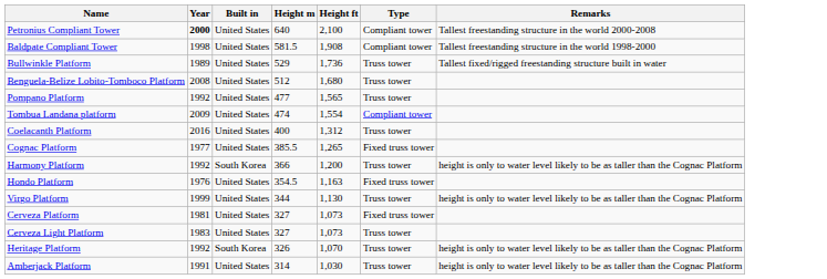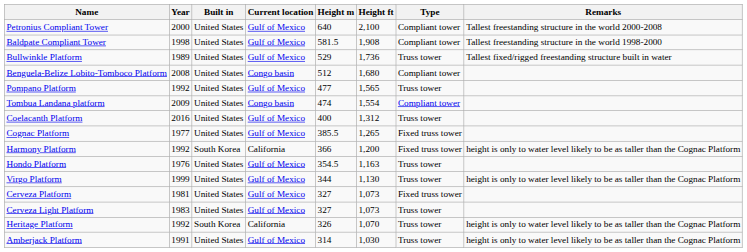 <table class="wikitable sortable"  style="font-size: 90%;">
 <tr>
 <th>Name</th>
 <th>Year</th>
 <th>Built in</th>
+<th>Current location</th>
 <th>Height m</th>
 <th>Height ft</th>
 <th>Type</th>
 <th>Remarks</th>
 </tr>
 <tr>
 <td><a href='#'>Petronius Compliant Tower</a></td>
-<td><strong>2000</strong></td>
+<td>2000</td>
 <td>United States</td>
+<td><a href='#'>Gulf of Mexico</a></td>
 <td>640</td>
 <td>2,100</td>
 <td>Compliant tower</td>
 <td>Tallest freestanding structure in the world 2000-2008</td>
 </tr>
 <tr>
 <td><a href='#'>Baldpate Compliant Tower</a></td>
 <td>1998</td>
 <td>United States</td>
+<td><a href='#'>Gulf of Mexico</a></td>
 <td>581.5</td>
 <td>1,908</td>
 <td>Compliant tower</td>
 <td>Tallest freestanding structure in the world 1998-2000</td>
 </tr>
 <tr>
 <td><a href='#'>Bullwinkle Platform</a></td>
 <td>1989</td>
 <td>United States</td>
+<td><a href='#'>Gulf of Mexico</a></td>
 <td>529</td>
 <td>1,736</td>
 <td>Truss tower</td>
 <td>Tallest fixed/rigged freestanding structure built in water</td>
 </tr>
 <tr>
 <td><a href='#'>Benguela-Belize Lobito-Tomboco Platform</a></td>
 <td>2008</td>
 <td>United States</td>
+<td><a href='#'>Congo basin</a></td>
 <td>512</td>
 <td>1,680</td>
-<td>Truss tower</td>
+<td>Compliant tower</td>
 <td></td>
 </tr>
 <tr>
 <td><a href='#'>Pompano Platform</a></td>
 <td>1992</td>
 <td>United States</td>
+<td><a href='#'>Gulf of Mexico</a></td>
 <td>477</td>
 <td>1,565</td>
 <td>Truss tower</td>
 <td></td>
 </tr>
 <tr>
 <td><a href='#'>Tombua Landana platform</a></td>
 <td>2009</td>
 <td>United States</td>
+<td><a href='#'>Congo basin</a></td>
 <td>474</td>
 <td>1,554</td>
 <td><a href='#'>Compliant tower</a></td>
 <td></td>
 </tr>
 <tr>
 <td><a href='#'>Coelacanth Platform</a></td>
 <td>2016</td>
 <td>United States</td>
+<td><a href='#'>Gulf of Mexico</a></td>
 <td>400</td>
 <td>1,312</td>
 <td>Truss tower</td>
 <td></td>
 </tr>
 <tr>
 <td><a href='#'>Cognac Platform</a></td>
 <td>1977</td>
 <td>United States</td>
+<td><a href='#'>Gulf of Mexico</a></td>
 <td>385.5</td>
 <td>1,265</td>
 <td>Fixed truss tower</td>
 <td></td>
 </tr>
 <tr>
 <td><a href='#'>Harmony Platform</a></td>
 <td>1992</td>
 <td>South Korea</td>
+<td>California</td>
 <td>366</td>
 <td>1,200</td>
-<td>Truss tower</td>
+<td>Fixed truss tower</td>
 <td>height is only to water level likely to be as taller than the Cognac Platform</td>
 </tr>
 <tr>
 <td><a href='#'>Hondo Platform</a></td>
 <td>1976</td>
 <td>United States</td>
+<td><a href='#'>Gulf of Mexico</a></td>
 <td>354.5</td>
 <td>1,163</td>
-<td>Fixed truss tower</td>
+<td>Truss tower</td>
 <td></td>
 </tr>
 <tr>
 <td><a href='#'>Virgo Platform</a></td>
 <td>1999</td>
 <td>United States</td>
+<td><a href='#'>Gulf of Mexico</a></td>
 <td>344</td>
 <td>1,130</td>
 <td>Truss tower</td>
 <td>height is only to water level likely to be as taller than the Cognac Platform</td>
 </tr>
 <tr>
 <td><a href='#'>Cerveza Platform</a></td>
 <td>1981</td>
 <td>United States</td>
+<td><a href='#'>Gulf of Mexico</a></td>
 <td>327</td>
 <td>1,073</td>
 <td>Fixed truss tower</td>
 <td></td>
 </tr>
 <tr>
 <td><a href='#'>Cerveza Light Platform</a></td>
 <td>1983</td>
 <td>United States</td>
+<td><a href='#'>Gulf of Mexico</a></td>
 <td>327</td>
 <td>1,073</td>
 <td>Truss tower</td>
 <td></td>
 </tr>
 <tr>
 <td><a href='#'>Heritage Platform</a></td>
 <td>1992</td>
 <td>South Korea</td>
+<td>California</td>
 <td>326</td>
 <td>1,070</td>
 <td>Truss tower</td>
 <td>height is only to water level likely to be as taller than the Cognac Platform</td>
 </tr>
 <tr>
 <td><a href='#'>Amberjack Platform</a></td>
 <td>1991</td>
 <td>United States</td>
+<td><a href='#'>Gulf of Mexico</a></td>
 <td>314</td>
 <td>1,030</td>
 <td>Truss tower</td>
 <td>height is only to water level likely to be as taller than the Cognac Platform</td>
 </tr>
 </table>
